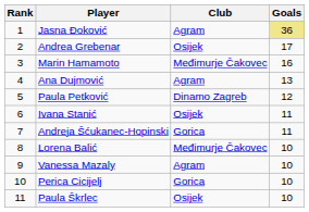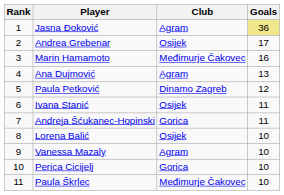 <table class="wikitable" style="text-align:center">
 <tr>
 <th>Rank</th>
 <th>Player</th>
 <th>Club</th>
 <th>Goals</th>
 </tr>
 <tr>
 <td rowspan=1>1</td>
 <td align="left"> <a href='#'>Jasna Đoković</a></td>
 <td align="left"><a href='#'>Agram</a></td>
 <td rowspan=1 style="background: khaki;">36</td>
 </tr>
 <tr>
 <td rowspan=1>2</td>
 <td align="left"> <a href='#'>Andrea Grebenar</a></td>
 <td align="left"><a href='#'>Osijek</a></td>
 <td rowspan=1>17</td>
 </tr>
 <tr>
 <td rowspan=1>3</td>
 <td align="left"> <a href='#'>Marin Hamamoto</a></td>
 <td align="left"><a href='#'>Međimurje Čakovec</a></td>
 <td rowspan=1>16</td>
 </tr>
 <tr>
 <td rowspan=1>4</td>
 <td align="left"> <a href='#'>Ana Dujmović</a></td>
 <td align="left"><a href='#'>Agram</a></td>
 <td rowspan=1>13</td>
 </tr>
 <tr>
 <td rowspan=1>5</td>
 <td align="left"> <a href='#'>Paula Petković</a></td>
 <td align="left"><a href='#'>Dinamo Zagreb</a></td>
 <td rowspan=1>12</td>
 </tr>
 <tr>
 <td rowspan=1>6</td>
 <td align="left"> <a href='#'>Ivana Stanić</a></td>
 <td align="left"><a href='#'>Osijek</a></td>
 <td rowspan=1>11</td>
 </tr>
 <tr>
 <td rowspan=1>7</td>
 <td align="left"> <a href='#'>Andreja Šćukanec-Hopinski</a></td>
 <td align="left"><a href='#'>Gorica</a></td>
 <td rowspan=1>11</td>
 </tr>
 <tr>
 <td rowspan=1>8</td>
 <td align="left"> <a href='#'>Lorena Balić</a></td>
-<td align="left"><a href='#'>Međimurje Čakovec</a></td>
+<td align="left"><a href='#'>Osijek</a></td>
 <td rowspan=1>10</td>
 </tr>
 <tr>
 <td rowspan=1>9</td>
 <td align="left"> <a href='#'>Vanessa Mazaly</a></td>
 <td align="left"><a href='#'>Agram</a></td>
 <td rowspan=1>10</td>
 </tr>
 <tr>
 <td rowspan=1>10</td>
 <td align="left"> <a href='#'>Perica Cicijelj</a></td>
 <td align="left"><a href='#'>Gorica</a></td>
 <td rowspan=1>10</td>
 </tr>
 <tr>
 <td rowspan=1>11</td>
 <td align="left"> <a href='#'>Paula Škrlec</a></td>
-<td align="left"><a href='#'>Osijek</a></td>
+<td align="left"><a href='#'>Međimurje Čakovec</a></td>
 <td rowspan=1>10</td>
 </tr>
 </table>
